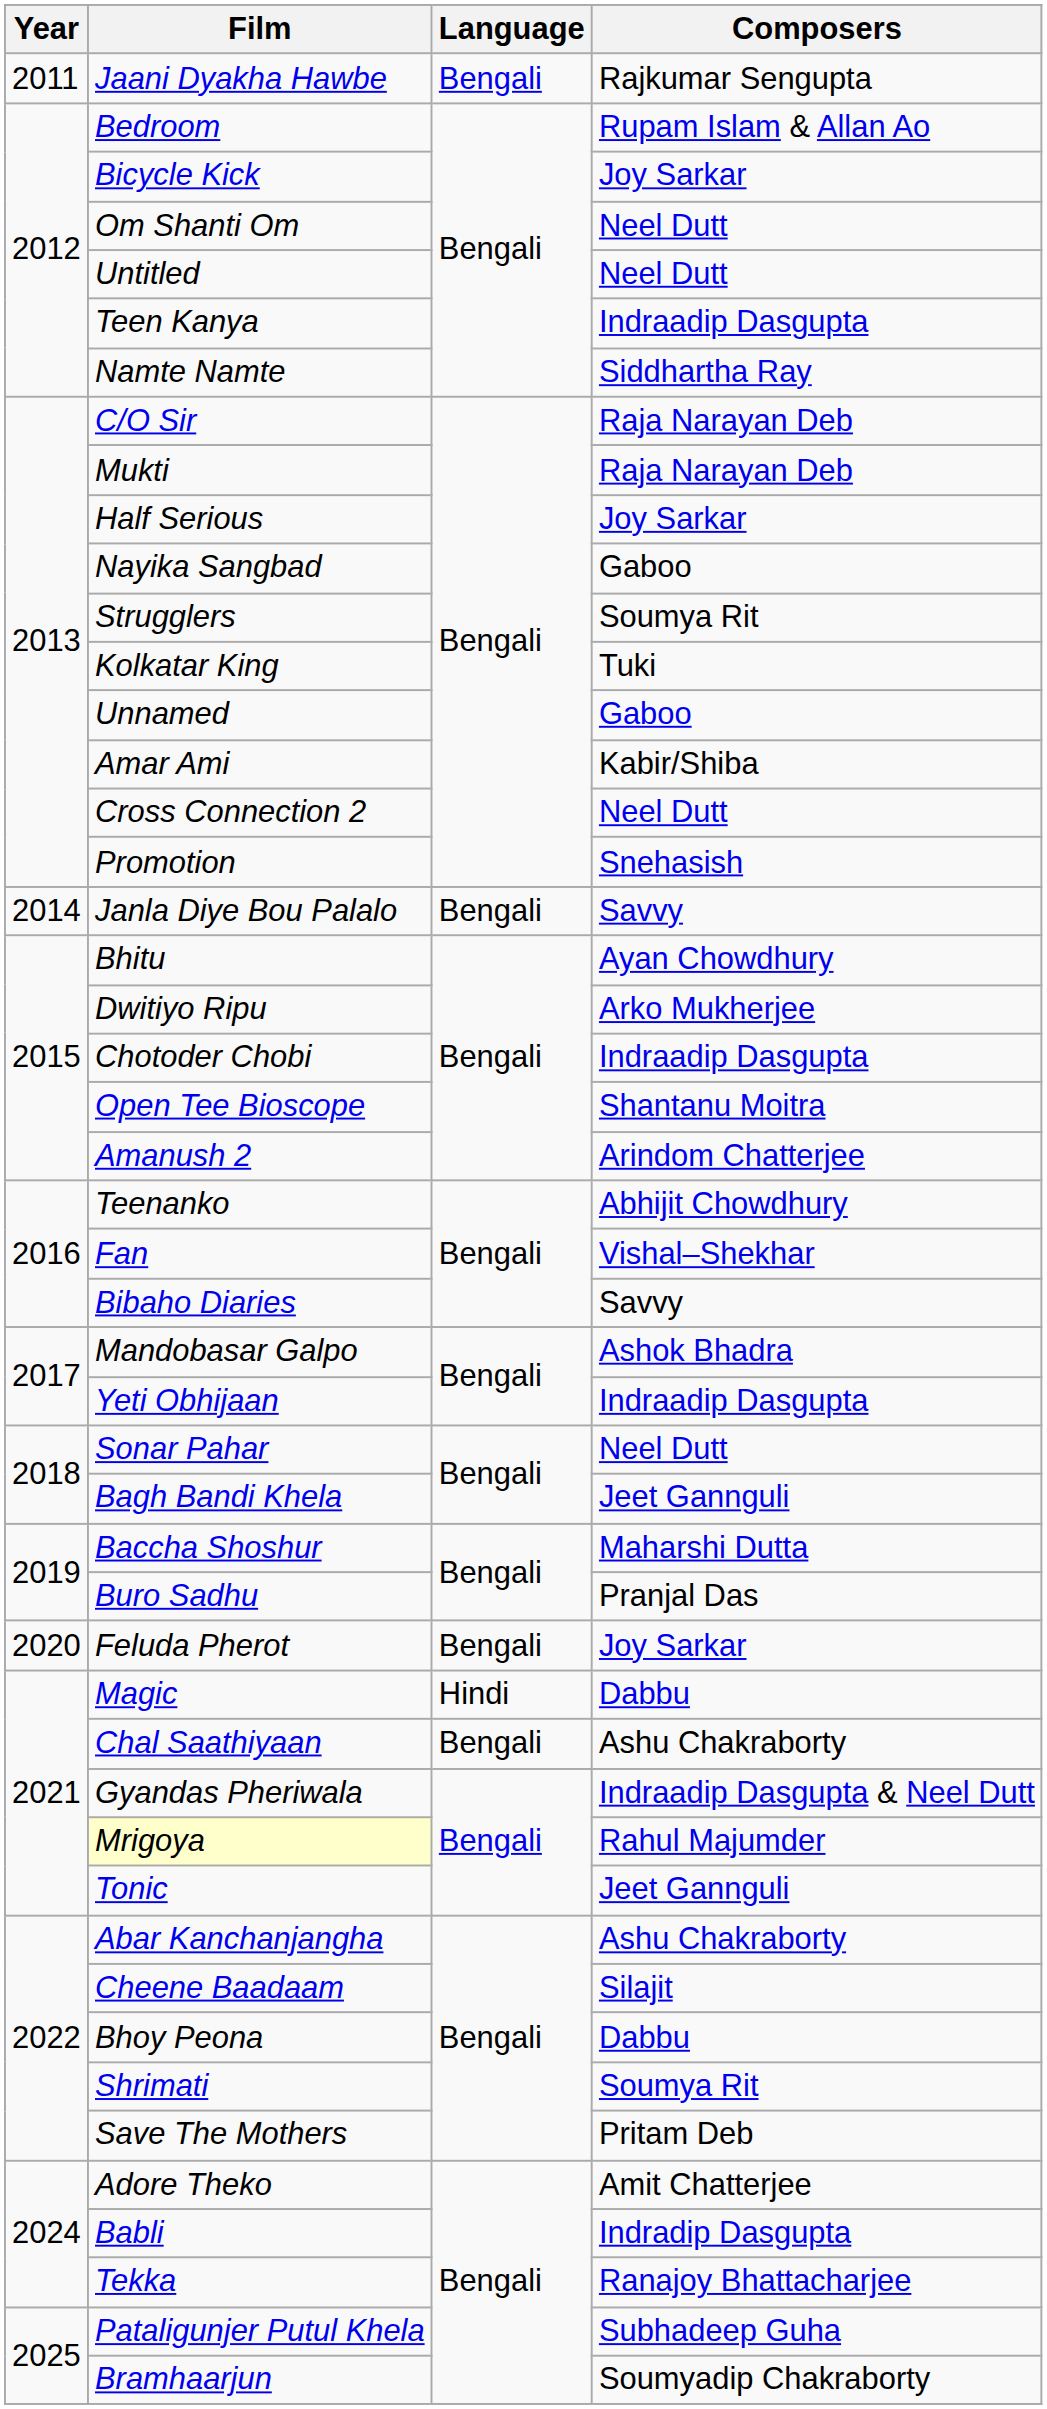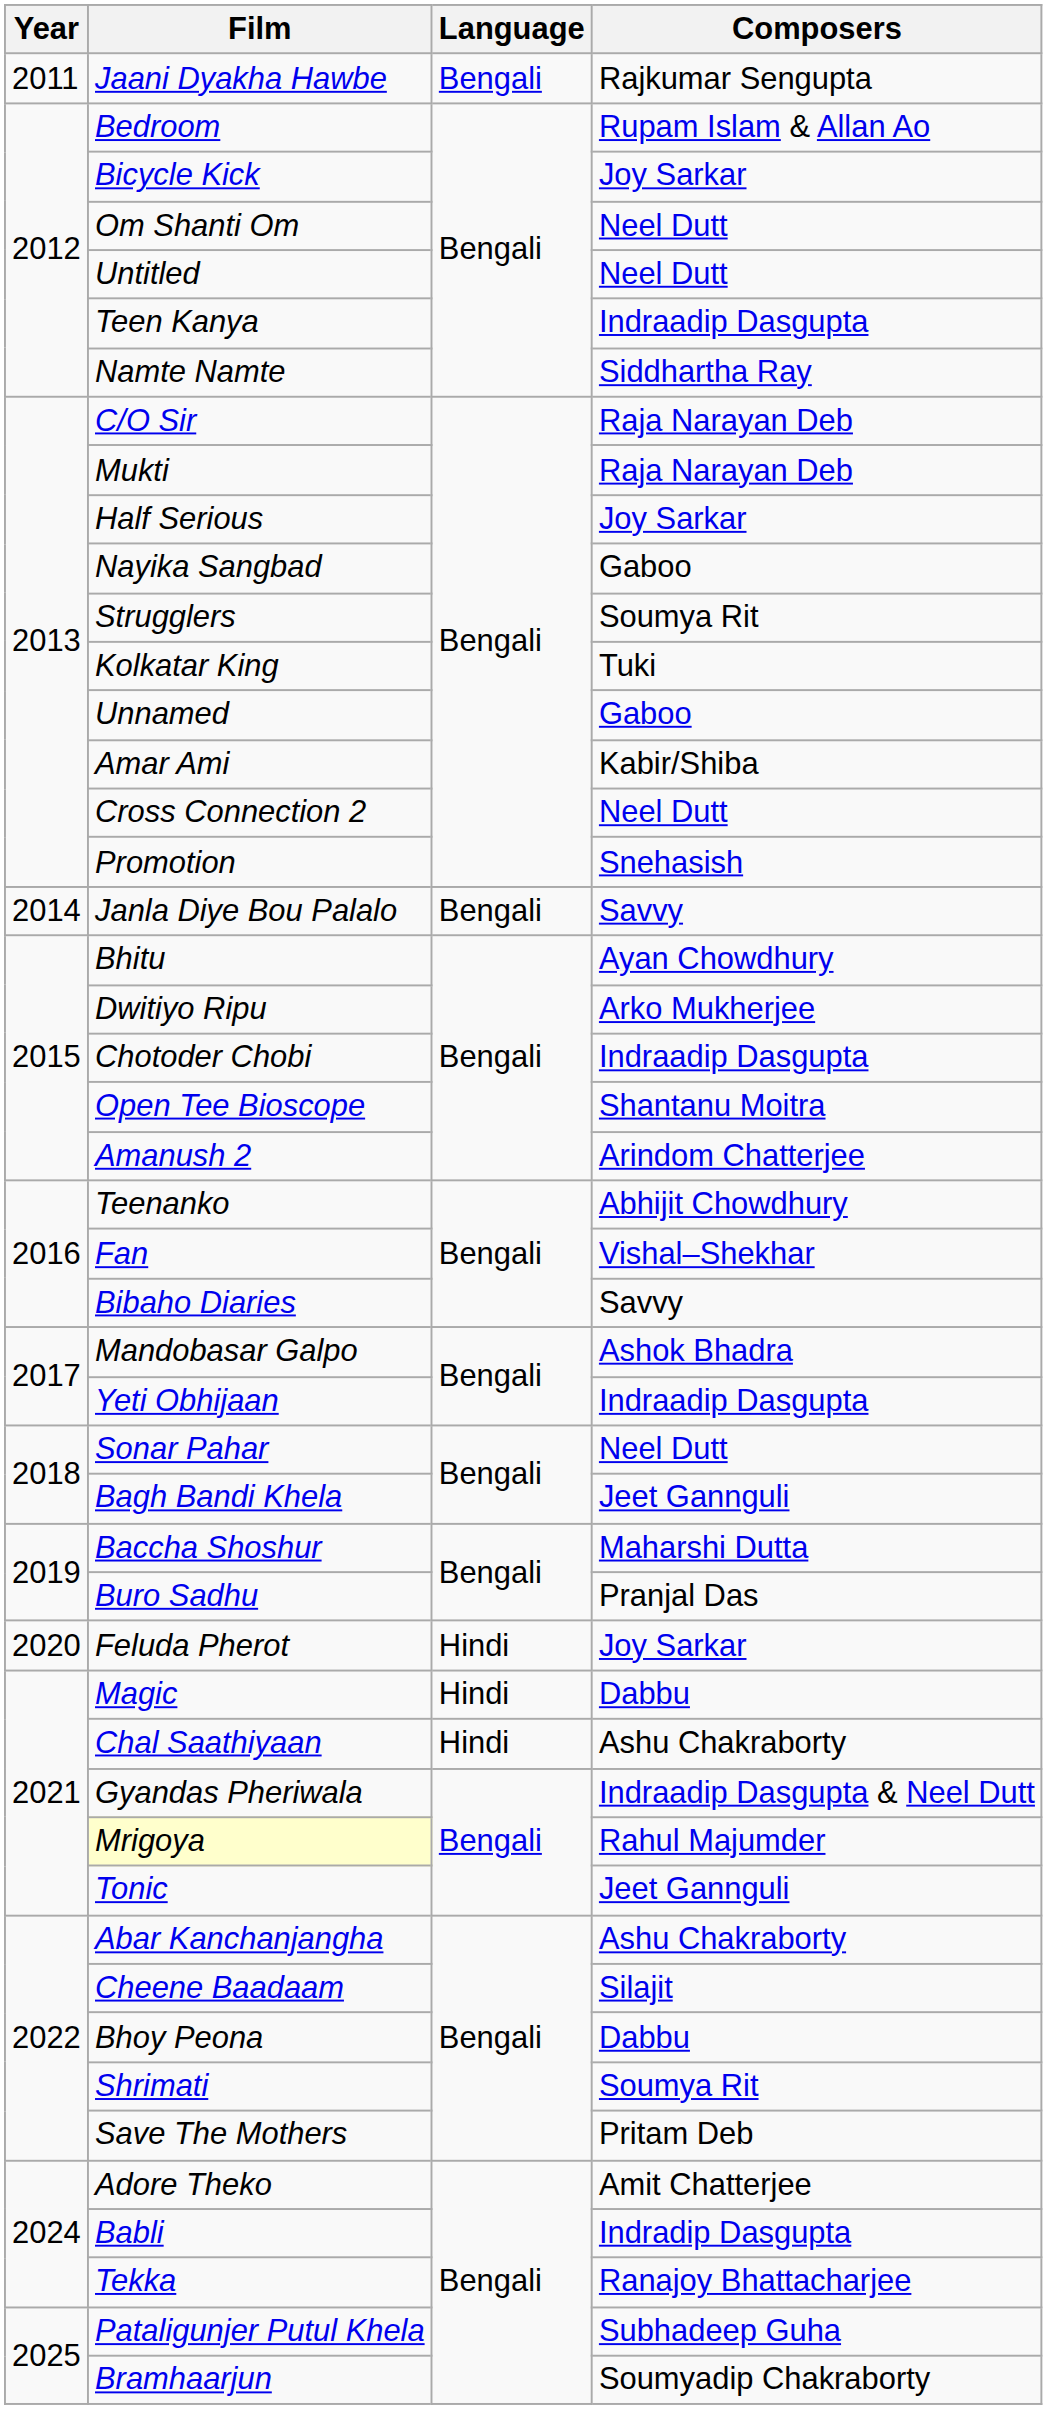 <table class="wikitable sortable">
 <tr>
 <th>Year</th>
 <th>Film</th>
 <th>Language</th>
 <th>Composers</th>
 </tr>
 <tr>
 <td>2011</td>
 <td><em><a href='#'>Jaani Dyakha Hawbe</a></em></td>
 <td><a href='#'>Bengali</a></td>
 <td>Rajkumar Sengupta</td>
 </tr>
 <tr>
 <td rowspan="6">2012</td>
 <td><em><a href='#'>Bedroom</a></em></td>
 <td rowspan="6">Bengali</td>
 <td><a href='#'>Rupam Islam</a> & <a href='#'>Allan Ao</a></td>
 </tr>
 <tr>
 <td><em><a href='#'>Bicycle Kick</a></em></td>
 <td><a href='#'>Joy Sarkar</a></td>
 </tr>
 <tr>
 <td><em>Om Shanti Om</em></td>
 <td><a href='#'>Neel Dutt</a></td>
 </tr>
 <tr>
 <td><em>Untitled</em></td>
 <td><a href='#'>Neel Dutt</a></td>
 </tr>
 <tr>
 <td><em>Teen Kanya</em></td>
 <td><a href='#'>Indraadip Dasgupta</a></td>
 </tr>
 <tr>
 <td><em>Namte Namte</em></td>
 <td><a href='#'>Siddhartha Ray</a></td>
 </tr>
 <tr>
 <td rowspan="10">2013</td>
 <td><em><a href='#'>C/O Sir</a></em></td>
 <td rowspan="10">Bengali</td>
 <td><a href='#'>Raja Narayan Deb</a></td>
 </tr>
 <tr>
 <td><em>Mukti</em></td>
 <td><a href='#'>Raja Narayan Deb</a></td>
 </tr>
 <tr>
 <td><em>Half Serious</em></td>
 <td><a href='#'>Joy Sarkar</a></td>
 </tr>
 <tr>
 <td><em>Nayika Sangbad</em></td>
 <td>Gaboo</td>
 </tr>
 <tr>
 <td><em>Strugglers</em></td>
 <td>Soumya Rit</td>
 </tr>
 <tr>
 <td><em>Kolkatar King</em></td>
 <td>Tuki</td>
 </tr>
 <tr>
 <td><em>Unnamed</em></td>
 <td><a href='#'>Gaboo</a></td>
 </tr>
 <tr>
 <td><em>Amar Ami</em></td>
 <td>Kabir/Shiba</td>
 </tr>
 <tr>
 <td><em>Cross Connection 2</em></td>
 <td><a href='#'>Neel Dutt</a></td>
 </tr>
 <tr>
 <td><em>Promotion</em></td>
 <td><a href='#'>Snehasish</a></td>
 </tr>
 <tr>
 <td>2014</td>
 <td><em>Janla Diye Bou Palalo</em></td>
 <td>Bengali</td>
 <td><a href='#'>Savvy</a></td>
 </tr>
 <tr>
 <td rowspan="5">2015</td>
 <td><em>Bhitu</em></td>
 <td rowspan="5">Bengali</td>
 <td><a href='#'>Ayan Chowdhury</a></td>
 </tr>
 <tr>
 <td><em>Dwitiyo Ripu</em></td>
 <td><a href='#'>Arko Mukherjee</a></td>
 </tr>
 <tr>
 <td><em>Chotoder Chobi</em></td>
 <td><a href='#'>Indraadip Dasgupta</a></td>
 </tr>
 <tr>
 <td><em><a href='#'>Open Tee Bioscope</a></em></td>
 <td><a href='#'>Shantanu Moitra</a></td>
 </tr>
 <tr>
 <td><em><a href='#'>Amanush 2</a></em></td>
 <td><a href='#'>Arindom Chatterjee</a></td>
 </tr>
 <tr>
 <td rowspan="3">2016</td>
 <td><em>Teenanko</em></td>
 <td rowspan="3">Bengali</td>
 <td><a href='#'>Abhijit Chowdhury</a></td>
 </tr>
 <tr>
 <td><em><a href='#'>Fan</a></em></td>
 <td><a href='#'>Vishal–Shekhar</a></td>
 </tr>
 <tr>
 <td><em><a href='#'>Bibaho Diaries</a></em></td>
 <td>Savvy</td>
 </tr>
 <tr>
 <td rowspan="2">2017</td>
 <td><em>Mandobasar Galpo</em></td>
 <td rowspan="2">Bengali</td>
 <td><a href='#'>Ashok Bhadra</a></td>
 </tr>
 <tr>
 <td><em><a href='#'>Yeti Obhijaan</a></em></td>
 <td><a href='#'>Indraadip Dasgupta</a></td>
 </tr>
 <tr>
 <td rowspan="2">2018</td>
 <td><em><a href='#'>Sonar Pahar</a></em></td>
 <td rowspan="2">Bengali</td>
 <td><a href='#'>Neel Dutt</a></td>
 </tr>
 <tr>
 <td><em><a href='#'>Bagh Bandi Khela</a></em></td>
 <td><a href='#'>Jeet Gannguli</a></td>
 </tr>
 <tr>
 <td rowspan="2">2019</td>
 <td><em><a href='#'>Baccha Shoshur</a></em></td>
 <td rowspan="2">Bengali</td>
 <td><a href='#'>Maharshi Dutta</a></td>
 </tr>
 <tr>
 <td><em><a href='#'>Buro Sadhu</a></em></td>
 <td>Pranjal Das</td>
 </tr>
 <tr>
 <td>2020</td>
 <td><em>Feluda Pherot</em></td>
-<td>Bengali</td>
+<td>Hindi</td>
 <td><a href='#'>Joy Sarkar</a></td>
 </tr>
 <tr>
 <td rowspan="5">2021</td>
 <td><em><a href='#'>Magic</a></em></td>
 <td>Hindi</td>
 <td><a href='#'>Dabbu</a></td>
 </tr>
 <tr>
 <td><em><a href='#'>Chal Saathiyaan</a></em></td>
-<td>Bengali</td>
+<td>Hindi</td>
 <td>Ashu Chakraborty</td>
 </tr>
 <tr>
 <td><em>Gyandas Pheriwala</em></td>
 <td Rowspan="3"><a href='#'>Bengali</a></td>
 <td><a href='#'>Indraadip Dasgupta</a> & <a href='#'>Neel Dutt</a></td>
 </tr>
 <tr>
 <td style="background:#ffc;"><em>Mrigoya</em></td>
 <td><a href='#'>Rahul Majumder</a></td>
 </tr>
 <tr>
 <td><em><a href='#'>Tonic</a></em></td>
 <td><a href='#'>Jeet Gannguli</a></td>
 </tr>
 <tr>
 <td rowspan="5">2022</td>
 <td><em><a href='#'>Abar Kanchanjangha</a></em></td>
 <td rowspan="5">Bengali</td>
 <td><a href='#'>Ashu Chakraborty</a></td>
 </tr>
 <tr>
 <td><em><a href='#'>Cheene Baadaam</a></em></td>
 <td><a href='#'>Silajit</a></td>
 </tr>
 <tr>
 <td><em>Bhoy Peona</em></td>
 <td><a href='#'>Dabbu</a></td>
 </tr>
 <tr>
 <td><em><a href='#'>Shrimati</a></em></td>
 <td><a href='#'>Soumya Rit</a></td>
 </tr>
 <tr>
 <td><em>Save The Mothers</em></td>
 <td>Pritam Deb</td>
 </tr>
 <tr>
 <td rowspan="3">2024</td>
 <td><em>Adore Theko</em></td>
 <td rowspan="5">Bengali</td>
 <td>Amit Chatterjee</td>
 </tr>
 <tr>
 <td><em><a href='#'>Babli</a></em></td>
 <td><a href='#'>Indradip Dasgupta</a></td>
 </tr>
 <tr>
 <td><em><a href='#'>Tekka</a></em></td>
 <td><a href='#'>Ranajoy Bhattacharjee</a></td>
 </tr>
 <tr>
 <td rowspan="2">2025</td>
 <td><em><a href='#'>Pataligunjer Putul Khela</a></em></td>
 <td><a href='#'>Subhadeep Guha</a></td>
 </tr>
 <tr>
 <td><em><a href='#'>Bramhaarjun</a></em></td>
 <td>Soumyadip Chakraborty</td>
 </tr>
 </table>
